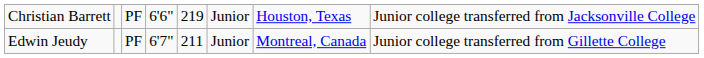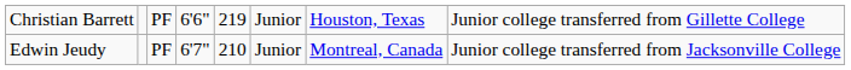 <table class="wikitable sortable" border="1">
 <tr>
 </tr>
 <tr>
 <td>Christian Barrett</td>
 <td></td>
 <td>PF</td>
 <td>6'6"</td>
 <td>219</td>
 <td>Junior</td>
 <td><a href='#'>Houston, Texas</a></td>
-<td>Junior college transferred from <a href='#'>Jacksonville College</a></td>
+<td>Junior college transferred from <a href='#'>Gillette College</a></td>
 </tr>
 <tr>
 <td>Edwin Jeudy</td>
 <td></td>
 <td>PF</td>
 <td>6'7"</td>
-<td>211</td>
+<td>210</td>
 <td>Junior</td>
 <td><a href='#'>Montreal, Canada</a></td>
-<td>Junior college transferred from <a href='#'>Gillette College</a></td>
+<td>Junior college transferred from <a href='#'>Jacksonville College</a></td>
 </tr>
 </table>
